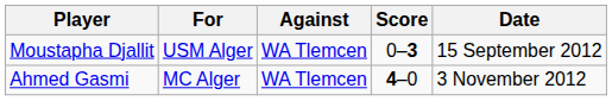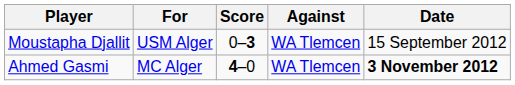 <table class="wikitable" style="text-align:left">
 <tr>
 <th>Player</th>
 <th>For</th>
+<th>Score</th>
 <th>Against</th>
-<th>Score</th>
 <th>Date</th>
 </tr>
 <tr>
 <td> <a href='#'>Moustapha Djallit</a></td>
 <td><a href='#'>USM Alger</a></td>
+<td align="center">0–<strong>3</strong></td>
 <td><a href='#'>WA Tlemcen</a></td>
-<td align="center">0–<strong>3</strong></td>
 <td>15 September 2012</td>
 </tr>
 <tr>
 <td> <a href='#'>Ahmed Gasmi</a></td>
 <td><a href='#'>MC Alger</a></td>
+<td align="center"><strong>4</strong>–0</td>
 <td><a href='#'>WA Tlemcen</a></td>
-<td align="center"><strong>4</strong>–0</td>
-<td>3 November 2012</td>
+<td><strong>3 November 2012</strong></td>
 </tr>
 </table>
